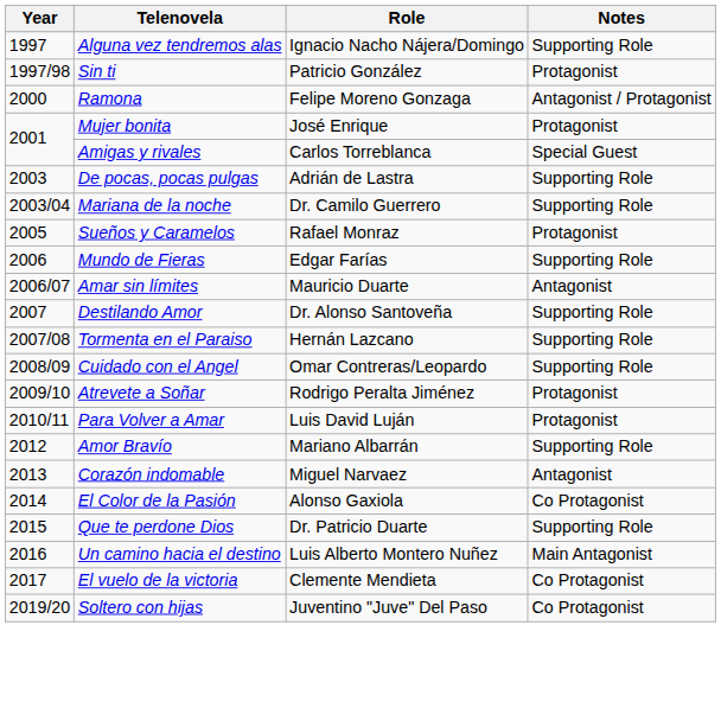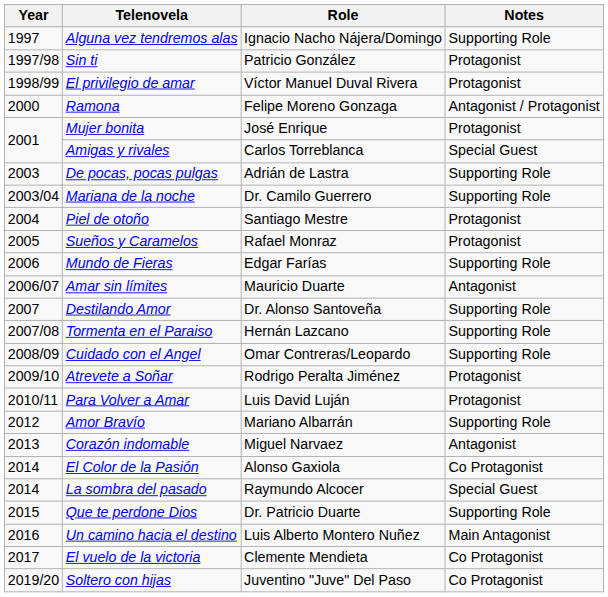 <table class="wikitable">
 <tr style="background:#b0c4de; text-align:center;">
 <th>Year</th>
 <th>Telenovela</th>
 <th>Role</th>
 <th>Notes</th>
 </tr>
 <tr>
 <td>1997</td>
 <td><em><a href='#'>Alguna vez tendremos alas</a></em></td>
 <td>Ignacio Nacho Nájera/Domingo</td>
 <td>Supporting Role</td>
 </tr>
 <tr>
 <td>1997/98</td>
 <td><em><a href='#'>Sin ti</a></em></td>
 <td>Patricio González</td>
+<td>Protagonist</td>
+</tr>
+<tr>
+<td>1998/99</td>
+<td><em><a href='#'>El privilegio de amar</a></em></td>
+<td>Víctor Manuel Duval Rivera</td>
 <td>Protagonist</td>
 </tr>
 <tr>
 <td>2000</td>
 <td><em><a href='#'>Ramona</a></em></td>
 <td>Felipe Moreno Gonzaga</td>
 <td>Antagonist / Protagonist</td>
 </tr>
 <tr>
 <td rowspan=2>2001</td>
 <td><em><a href='#'>Mujer bonita</a></em></td>
 <td>José Enrique</td>
 <td>Protagonist</td>
 </tr>
 <tr>
 <td><em><a href='#'>Amigas y rivales</a></em></td>
 <td>Carlos Torreblanca</td>
 <td>Special Guest</td>
 </tr>
 <tr>
 <td>2003</td>
 <td><em><a href='#'>De pocas, pocas pulgas</a></em></td>
 <td>Adrián de Lastra</td>
 <td>Supporting Role</td>
 </tr>
 <tr>
 <td>2003/04</td>
 <td><em><a href='#'>Mariana de la noche</a></em></td>
 <td>Dr. Camilo Guerrero</td>
 <td>Supporting Role</td>
+</tr>
+<tr>
+<td>2004</td>
+<td><em><a href='#'>Piel de otoño</a></em></td>
+<td>Santiago Mestre</td>
+<td>Protagonist</td>
 </tr>
 <tr>
 <td>2005</td>
 <td><em><a href='#'>Sueños y Caramelos</a></em></td>
 <td>Rafael Monraz</td>
 <td>Protagonist</td>
 </tr>
 <tr>
 <td>2006</td>
 <td><em><a href='#'>Mundo de Fieras</a></em></td>
 <td>Edgar Farías</td>
 <td>Supporting Role</td>
 </tr>
 <tr>
 <td>2006/07</td>
 <td><em><a href='#'>Amar sin límites</a></em></td>
 <td>Mauricio Duarte</td>
 <td>Antagonist</td>
 </tr>
 <tr>
 <td>2007</td>
 <td><em><a href='#'>Destilando Amor</a></em></td>
 <td>Dr. Alonso Santoveña</td>
 <td>Supporting Role</td>
 </tr>
 <tr>
 <td>2007/08</td>
 <td><em><a href='#'>Tormenta en el Paraiso</a></em></td>
 <td>Hernán Lazcano</td>
 <td>Supporting Role</td>
 </tr>
 <tr>
 <td>2008/09</td>
 <td><em><a href='#'>Cuidado con el Angel</a></em></td>
 <td>Omar Contreras/Leopardo</td>
 <td>Supporting Role</td>
 </tr>
 <tr>
 <td>2009/10</td>
 <td><em><a href='#'>Atrevete a Soñar</a></em></td>
 <td>Rodrigo Peralta Jiménez</td>
 <td>Protagonist</td>
 </tr>
 <tr>
 <td>2010/11</td>
 <td><em><a href='#'>Para Volver a Amar</a></em></td>
 <td>Luis David Luján</td>
 <td>Protagonist</td>
 </tr>
 <tr>
 <td>2012</td>
 <td><em><a href='#'>Amor Bravío</a></em></td>
 <td>Mariano Albarrán</td>
 <td>Supporting Role</td>
 </tr>
 <tr>
 <td>2013</td>
 <td><em><a href='#'>Corazón indomable</a> </em></td>
 <td>Miguel Narvaez</td>
 <td>Antagonist</td>
 </tr>
 <tr>
 <td>2014</td>
 <td><em><a href='#'>El Color de la Pasión</a></em></td>
 <td>Alonso Gaxiola</td>
 <td>Co Protagonist</td>
 </tr>
 <tr>
+<td>2014</td>
+<td><em><a href='#'>La sombra del pasado</a></em></td>
+<td>Raymundo Alcocer</td>
+<td>Special Guest</td>
+</tr>
+<tr>
 <td>2015</td>
 <td><em><a href='#'>Que te perdone Dios</a></em></td>
 <td>Dr. Patricio Duarte</td>
 <td>Supporting Role</td>
 </tr>
 <tr>
 <td>2016</td>
 <td><em><a href='#'>Un camino hacia el destino</a></em></td>
 <td>Luis Alberto Montero Nuñez</td>
 <td>Main Antagonist</td>
 </tr>
 <tr>
 <td>2017</td>
 <td><em><a href='#'>El vuelo de la victoria</a></em></td>
 <td>Clemente Mendieta</td>
 <td>Co Protagonist</td>
 </tr>
 <tr>
 <td>2019/20</td>
 <td><em><a href='#'>Soltero con hijas</a></em></td>
 <td>Juventino "Juve" Del Paso</td>
 <td>Co Protagonist</td>
 </tr>
 </table>
